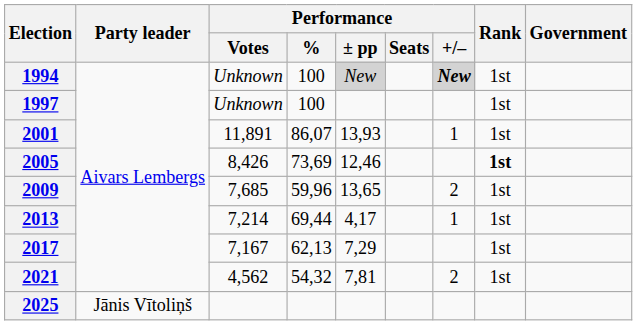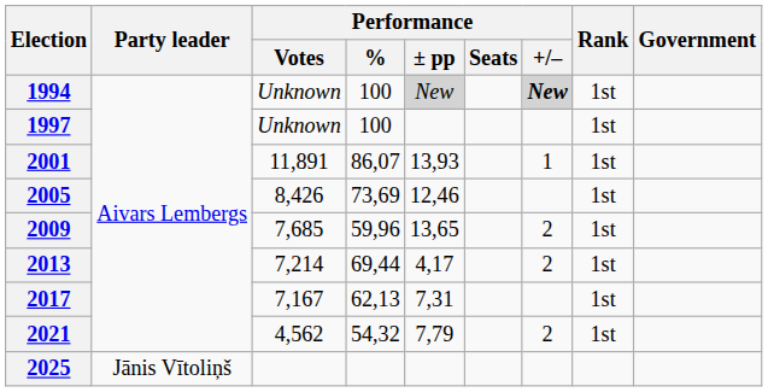 <table class=wikitable style=text-align:center>
 <tr>
 <th rowspan="2"><strong>Election</strong></th>
 <th rowspan="2">Party leader</th>
 <th colspan="5" scope="col">Performance</th>
 <th rowspan="2">Rank</th>
 <th rowspan="2">Government</th>
 </tr>
 <tr>
 <th><strong>Votes</strong></th>
 <th><strong>%</strong></th>
 <th><strong>± pp</strong></th>
 <th><strong>Seats</strong></th>
 <th><strong>+/–</strong></th>
 </tr>
 <tr>
 <th><a href='#'>1994</a></th>
 <td rowspan=8><a href='#'>Aivars Lembergs</a></td>
 <td><em>Unknown</em></td>
 <td>100</td>
 <td bgcolor="lightgrey"><em>New</em></td>
 <td></td>
 <td bgcolor="lightgrey"><strong><em>New</em></strong></td>
 <td>1st</td>
 <td></td>
 </tr>
 <tr>
 <th><a href='#'>1997</a></th>
 <td><em>Unknown</em></td>
 <td>100</td>
 <td></td>
 <td></td>
 <td></td>
 <td>1st</td>
 <td></td>
 </tr>
 <tr>
 <th><a href='#'>2001</a></th>
 <td>11,891</td>
 <td>86,07</td>
 <td> 13,93</td>
 <td></td>
 <td> 1</td>
 <td>1st</td>
 <td></td>
 </tr>
 <tr>
 <th><a href='#'>2005</a></th>
 <td>8,426</td>
 <td>73,69</td>
 <td> 12,46</td>
 <td></td>
 <td></td>
-<td><strong>1st</strong></td>
+<td>1st</td>
 <td></td>
 </tr>
 <tr>
 <th><a href='#'>2009</a></th>
 <td>7,685</td>
 <td>59,96</td>
 <td> 13,65</td>
 <td></td>
 <td> 2</td>
 <td>1st</td>
 <td></td>
 </tr>
 <tr>
 <th><a href='#'>2013</a></th>
 <td>7,214</td>
 <td>69,44</td>
 <td> 4,17</td>
 <td></td>
-<td> 1</td>
+<td> 2</td>
 <td>1st</td>
 <td></td>
 </tr>
 <tr>
 <th><a href='#'>2017</a></th>
 <td>7,167</td>
 <td>62,13</td>
-<td> 7,29</td>
+<td> 7,31</td>
 <td></td>
 <td></td>
 <td>1st</td>
 <td></td>
 </tr>
 <tr>
 <th><a href='#'>2021</a></th>
 <td>4,562</td>
 <td>54,32</td>
-<td> 7,81</td>
+<td> 7,79</td>
 <td></td>
 <td> 2</td>
 <td>1st</td>
 <td></td>
 </tr>
 <tr>
 <th><a href='#'>2025</a></th>
 <td>Jānis Vītoliņš</td>
 <td></td>
 <td></td>
 <td></td>
 <td></td>
 <td></td>
 <td></td>
 <td></td>
 </tr>
 </table>
